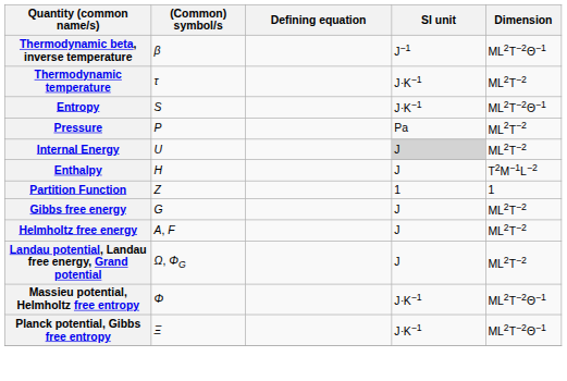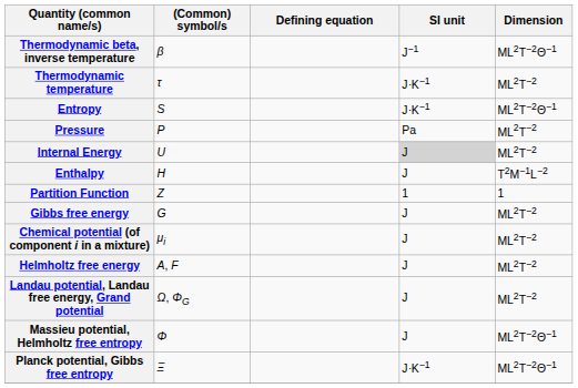 <table class="wikitable">
 <tr>
 <th scope="col" width="200">Quantity (common name/s)</th>
 <th scope="col" width="125">(Common) symbol/s</th>
 <th scope="col" width="200">Defining equation</th>
 <th scope="col" width="125">SI unit</th>
 <th scope="col" width="100">Dimension</th>
 </tr>
 <tr>
 <th><a href='#'>Thermodynamic beta</a>, inverse temperature</th>
 <td><em>β</em></td>
 <td></td>
 <td>J<sup>−1</sup></td>
 <td>ML<sup>2</sup>T<sup>−2</sup>Θ<sup>−1</sup></td>
 </tr>
 <tr>
 <th><a href='#'>Thermodynamic temperature</a></th>
 <td><em>τ</em></td>
 <td><br></td>
 <td>J⋅K<sup>−1</sup></td>
 <td>ML<sup>2</sup>T<sup>−2</sup></td>
 </tr>
 <tr>
 <th><a href='#'>Entropy</a></th>
 <td><em>S</em></td>
 <td><br></td>
 <td>J⋅K<sup>−1</sup></td>
 <td>ML<sup>2</sup>T<sup>−2</sup>Θ<sup>−1</sup></td>
 </tr>
 <tr>
 <th><a href='#'>Pressure</a></th>
 <td><em>P</em></td>
 <td><br></td>
 <td>Pa</td>
 <td>ML<sup>2</sup>T<sup>−2</sup></td>
 </tr>
 <tr>
 <th><a href='#'>Internal Energy</a></th>
 <td><em>U</em></td>
 <td></td>
 <td style="background: lightgrey;">J</td>
 <td>ML<sup>2</sup>T<sup>−2</sup></td>
 </tr>
 <tr>
 <th><a href='#'>Enthalpy</a></th>
 <td><em>H</em></td>
 <td></td>
 <td>J</td>
 <td>T<sup>2</sup>M<sup>−1</sup>L<sup>−2</sup></td>
 </tr>
 <tr>
 <th><a href='#'>Partition Function</a></th>
 <td><em>Z</em></td>
 <td></td>
 <td>1</td>
 <td>1</td>
 </tr>
 <tr>
 <th><a href='#'>Gibbs free energy</a></th>
 <td><em>G</em></td>
 <td></td>
 <td>J</td>
 <td>ML<sup>2</sup>T<sup>−2</sup></td>
 </tr>
 <tr>
+<th><a href='#'>Chemical potential</a> (of component <em>i</em> in a mixture)</th>
+<td><em>μ<sub>i</sub></em></td>
+<td><br></td>
+<td>J</td>
+<td>ML<sup>2</sup>T<sup>−2</sup></td>
+</tr>
+<tr>
 <th><a href='#'>Helmholtz free energy</a></th>
 <td><em>A</em>, <em>F</em></td>
 <td></td>
 <td>J</td>
 <td>ML<sup>2</sup>T<sup>−2</sup></td>
 </tr>
 <tr>
 <th><a href='#'>Landau potential</a>, Landau free energy, <a href='#'>Grand potential</a></th>
 <td><em>Ω</em>, <em>Φ<sub>G</sub></em></td>
 <td></td>
 <td>J</td>
 <td>ML<sup>2</sup>T<sup>−2</sup></td>
 </tr>
 <tr>
 <th>Massieu potential, Helmholtz <a href='#'>free entropy</a></th>
 <td><em>Φ</em></td>
 <td></td>
-<td>J⋅K<sup>−1</sup></td>
+<td>J</td>
 <td>ML<sup>2</sup>T<sup>−2</sup>Θ<sup>−1</sup></td>
 </tr>
 <tr>
 <th>Planck potential, Gibbs <a href='#'>free entropy</a></th>
 <td><em>Ξ</em></td>
 <td></td>
 <td>J⋅K<sup>−1</sup></td>
 <td>ML<sup>2</sup>T<sup>−2</sup>Θ<sup>−1</sup></td>
 </tr>
 <tr>
 </tr>
 </table>
